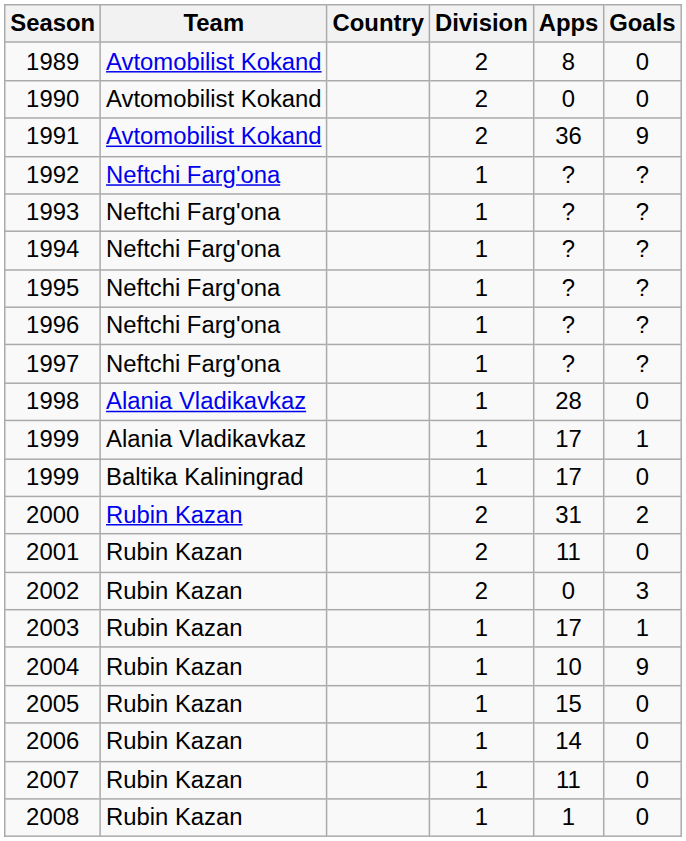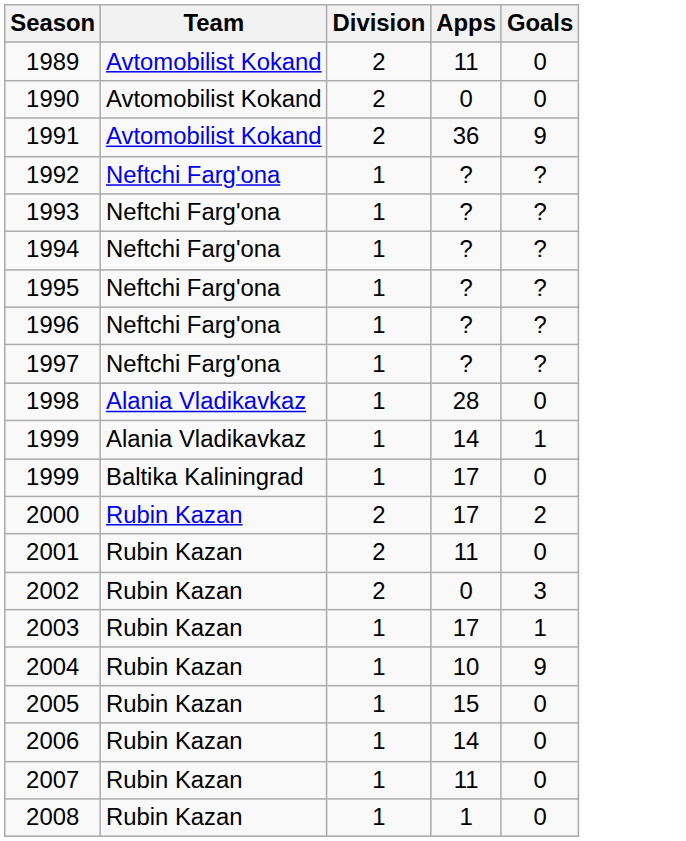 <table class="wikitable" style="text-align: center;">
 <tr>
 <th>Season</th>
 <th>Team</th>
-<th>Country</th>
 <th>Division</th>
 <th>Apps</th>
 <th>Goals</th>
 </tr>
 <tr>
 <td>1989</td>
 <td align="left"><a href='#'>Avtomobilist Kokand</a></td>
-<td align="left"></td>
 <td>2</td>
-<td>8</td>
+<td>11</td>
 <td>0</td>
 </tr>
 <tr>
 <td>1990</td>
 <td align="left">Avtomobilist Kokand</td>
-<td align="left"></td>
 <td>2</td>
 <td>0</td>
 <td>0</td>
 </tr>
 <tr>
 <td>1991</td>
 <td align="left"><a href='#'>Avtomobilist Kokand</a></td>
-<td align="left"></td>
 <td>2</td>
 <td>36</td>
 <td>9</td>
 </tr>
 <tr>
 <td>1992</td>
 <td align="left"><a href='#'>Neftchi Farg'ona</a></td>
-<td align="left"></td>
 <td>1</td>
 <td>?</td>
 <td>?</td>
 </tr>
 <tr>
 <td>1993</td>
 <td align="left">Neftchi Farg'ona</td>
-<td align="left"></td>
 <td>1</td>
 <td>?</td>
 <td>?</td>
 </tr>
 <tr>
 <td>1994</td>
 <td align="left">Neftchi Farg'ona</td>
-<td align="left"></td>
 <td>1</td>
 <td>?</td>
 <td>?</td>
 </tr>
 <tr>
 <td>1995</td>
 <td align="left">Neftchi Farg'ona</td>
-<td align="left"></td>
 <td>1</td>
 <td>?</td>
 <td>?</td>
 </tr>
 <tr>
 <td>1996</td>
 <td align="left">Neftchi Farg'ona</td>
-<td align="left"></td>
 <td>1</td>
 <td>?</td>
 <td>?</td>
 </tr>
 <tr>
 <td>1997</td>
 <td align="left">Neftchi Farg'ona</td>
-<td align="left"></td>
 <td>1</td>
 <td>?</td>
 <td>?</td>
 </tr>
 <tr>
 <td>1998</td>
 <td align="left"><a href='#'>Alania Vladikavkaz</a></td>
-<td align="left"></td>
 <td>1</td>
 <td>28</td>
 <td>0</td>
 </tr>
 <tr>
 <td>1999</td>
 <td align="left">Alania Vladikavkaz</td>
-<td align="left"></td>
 <td>1</td>
-<td>17</td>
+<td>14</td>
 <td>1</td>
 </tr>
 <tr>
 <td>1999</td>
 <td align="left">Baltika Kaliningrad</td>
-<td align="left"></td>
 <td>1</td>
 <td>17</td>
 <td>0</td>
 </tr>
 <tr>
 <td>2000</td>
 <td align="left"><a href='#'>Rubin Kazan</a></td>
-<td align="left"></td>
 <td>2</td>
-<td>31</td>
+<td>17</td>
 <td>2</td>
 </tr>
 <tr>
 <td>2001</td>
 <td align="left">Rubin Kazan</td>
-<td align="left"></td>
 <td>2</td>
 <td>11</td>
 <td>0</td>
 </tr>
 <tr>
 <td>2002</td>
 <td align="left">Rubin Kazan</td>
-<td align="left"></td>
 <td>2</td>
 <td>0</td>
 <td>3</td>
 </tr>
 <tr>
 <td>2003</td>
 <td align="left">Rubin Kazan</td>
-<td align="left"></td>
 <td>1</td>
 <td>17</td>
 <td>1</td>
 </tr>
 <tr>
 <td>2004</td>
 <td align="left">Rubin Kazan</td>
-<td align="left"></td>
 <td>1</td>
 <td>10</td>
 <td>9</td>
 </tr>
 <tr>
 <td>2005</td>
 <td align="left">Rubin Kazan</td>
-<td align="left"></td>
 <td>1</td>
 <td>15</td>
 <td>0</td>
 </tr>
 <tr>
 <td>2006</td>
 <td align="left">Rubin Kazan</td>
-<td align="left"></td>
 <td>1</td>
 <td>14</td>
 <td>0</td>
 </tr>
 <tr>
 <td>2007</td>
 <td align="left">Rubin Kazan</td>
-<td align="left"></td>
 <td>1</td>
 <td>11</td>
 <td>0</td>
 </tr>
 <tr>
 <td>2008</td>
 <td align="left">Rubin Kazan</td>
-<td align="left"></td>
 <td>1</td>
 <td>1</td>
 <td>0</td>
 </tr>
 </table>
